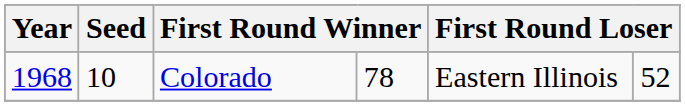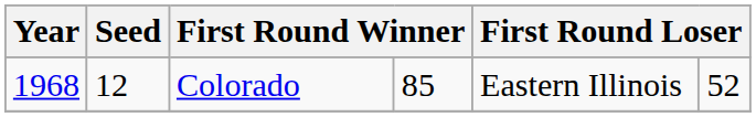 <table class="wikitable">
 <tr>
 <th>Year</th>
 <th>Seed</th>
 <th colspan="2">First Round Winner</th>
 <th colspan="2">First Round Loser</th>
 </tr>
 <tr>
 <td><a href='#'>1968</a></td>
-<td>10</td>
+<td>12</td>
 <td><a href='#'>Colorado</a></td>
-<td>78</td>
+<td>85</td>
 <td>Eastern Illinois</td>
 <td>52</td>
 </tr>
 <tr>
 </tr>
 </table>
